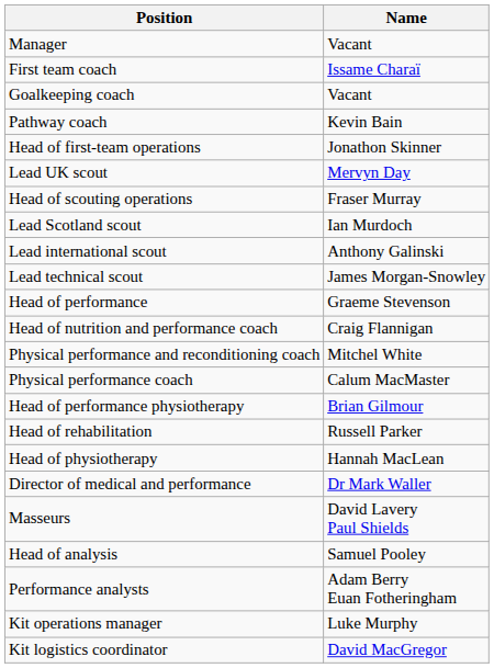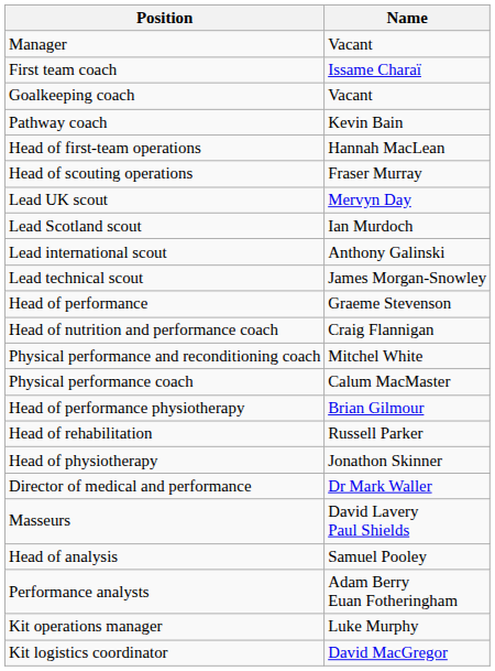 <table class="wikitable">
 <tr>
 <th>Position</th>
 <th>Name</th>
 </tr>
 <tr>
 <td>Manager</td>
 <td>Vacant</td>
 </tr>
 <tr>
 <td>First team coach</td>
 <td><a href='#'>Issame Charaï</a></td>
 </tr>
 <tr>
 <td>Goalkeeping coach</td>
 <td>Vacant</td>
 </tr>
 <tr>
 <td>Pathway coach</td>
 <td>Kevin Bain</td>
 </tr>
 <tr>
 <td>Head of first-team operations</td>
-<td>Jonathon Skinner</td>
+<td>Hannah MacLean</td>
+</tr>
+<tr>
+<td>Head of scouting operations</td>
+<td>Fraser Murray</td>
 </tr>
 <tr>
 <td>Lead UK scout</td>
 <td><a href='#'>Mervyn Day</a></td>
-</tr>
-<tr>
-<td>Head of scouting operations</td>
-<td>Fraser Murray</td>
 </tr>
 <tr>
 <td>Lead Scotland scout</td>
 <td>Ian Murdoch</td>
 </tr>
 <tr>
 <td>Lead international scout</td>
 <td>Anthony Galinski</td>
 </tr>
 <tr>
 <td>Lead technical scout</td>
 <td>James Morgan-Snowley</td>
 </tr>
 <tr>
 <td>Head of performance</td>
 <td>Graeme Stevenson</td>
 </tr>
 <tr>
 <td>Head of nutrition and performance coach</td>
 <td>Craig Flannigan</td>
 </tr>
 <tr>
 <td>Physical performance and reconditioning coach</td>
 <td>Mitchel White</td>
 </tr>
 <tr>
 <td>Physical performance coach</td>
 <td>Calum MacMaster</td>
 </tr>
 <tr>
 <td>Head of performance physiotherapy</td>
 <td><a href='#'>Brian Gilmour</a></td>
 </tr>
 <tr>
 <td>Head of rehabilitation</td>
 <td>Russell Parker</td>
 </tr>
 <tr>
 <td>Head of physiotherapy</td>
-<td>Hannah MacLean</td>
+<td>Jonathon Skinner</td>
 </tr>
 <tr>
 <td>Director of medical and performance</td>
 <td><a href='#'>Dr Mark Waller</a></td>
 </tr>
 <tr>
 <td>Masseurs</td>
 <td>David Lavery<br><a href='#'>Paul Shields</a></td>
 </tr>
 <tr>
 <td>Head of analysis</td>
 <td>Samuel Pooley</td>
 </tr>
 <tr>
 <td>Performance analysts</td>
 <td>Adam Berry<br>Euan Fotheringham</td>
 </tr>
 <tr>
 <td>Kit operations manager</td>
 <td>Luke Murphy</td>
 </tr>
 <tr>
 <td>Kit logistics coordinator</td>
 <td><a href='#'>David MacGregor</a></td>
 </tr>
 </table>
